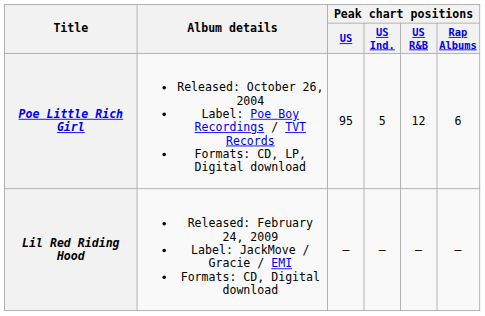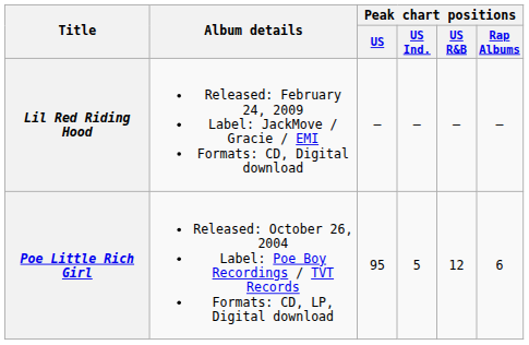 <table class="wikitable plainrowheaders" style="text-align:center;">
 <tr>
 <th scope="col" rowspan="2" style="width:11em;">Title</th>
 <th scope="col" rowspan="2" style="width:16em;">Album details</th>
 <th scope="col" colspan="4">Peak chart positions</th>
 </tr>
 <tr>
 <th scope="col" style="width:3em;font-size:90%;"><a href='#'>US</a><br></th>
 <th scope="col" style="width:3em;font-size:90%;"><a href='#'>US<br>Ind.</a><br></th>
 <th scope="col" style="width:3em;font-size:90%;"><a href='#'>US<br>R&B</a><br></th>
 <th scope="col" style="width:3em;font-size:90%;"><a href='#'>Rap Albums</a><br></th>
 </tr>
 <tr>
+<th scope="row"><em>Lil Red Riding Hood</em></th>
+<td><br><ul><li>Released: February 24, 2009</li><li>Label: JackMove / Gracie / <a href='#'>EMI</a></li><li>Formats: CD, Digital download</li></ul></td>
+<td>—</td>
+<td>—</td>
+<td>—</td>
+<td>—</td>
+</tr>
+<tr>
 <th scope="row"><em><a href='#'>Poe Little Rich Girl</a></em></th>
 <td><br><ul><li>Released: October 26, 2004</li><li>Label: <a href='#'>Poe Boy Recordings</a> / <a href='#'>TVT Records</a></li><li>Formats: CD, LP, Digital download</li></ul></td>
 <td>95</td>
 <td>5</td>
 <td>12</td>
 <td>6</td>
 </tr>
-<tr>
-<th scope="row"><em>Lil Red Riding Hood</em></th>
-<td><br><ul><li>Released: February 24, 2009</li><li>Label: JackMove / Gracie / <a href='#'>EMI</a></li><li>Formats: CD, Digital download</li></ul></td>
-<td>—</td>
-<td>—</td>
-<td>—</td>
-<td>—</td>
-</tr>
 </table>
